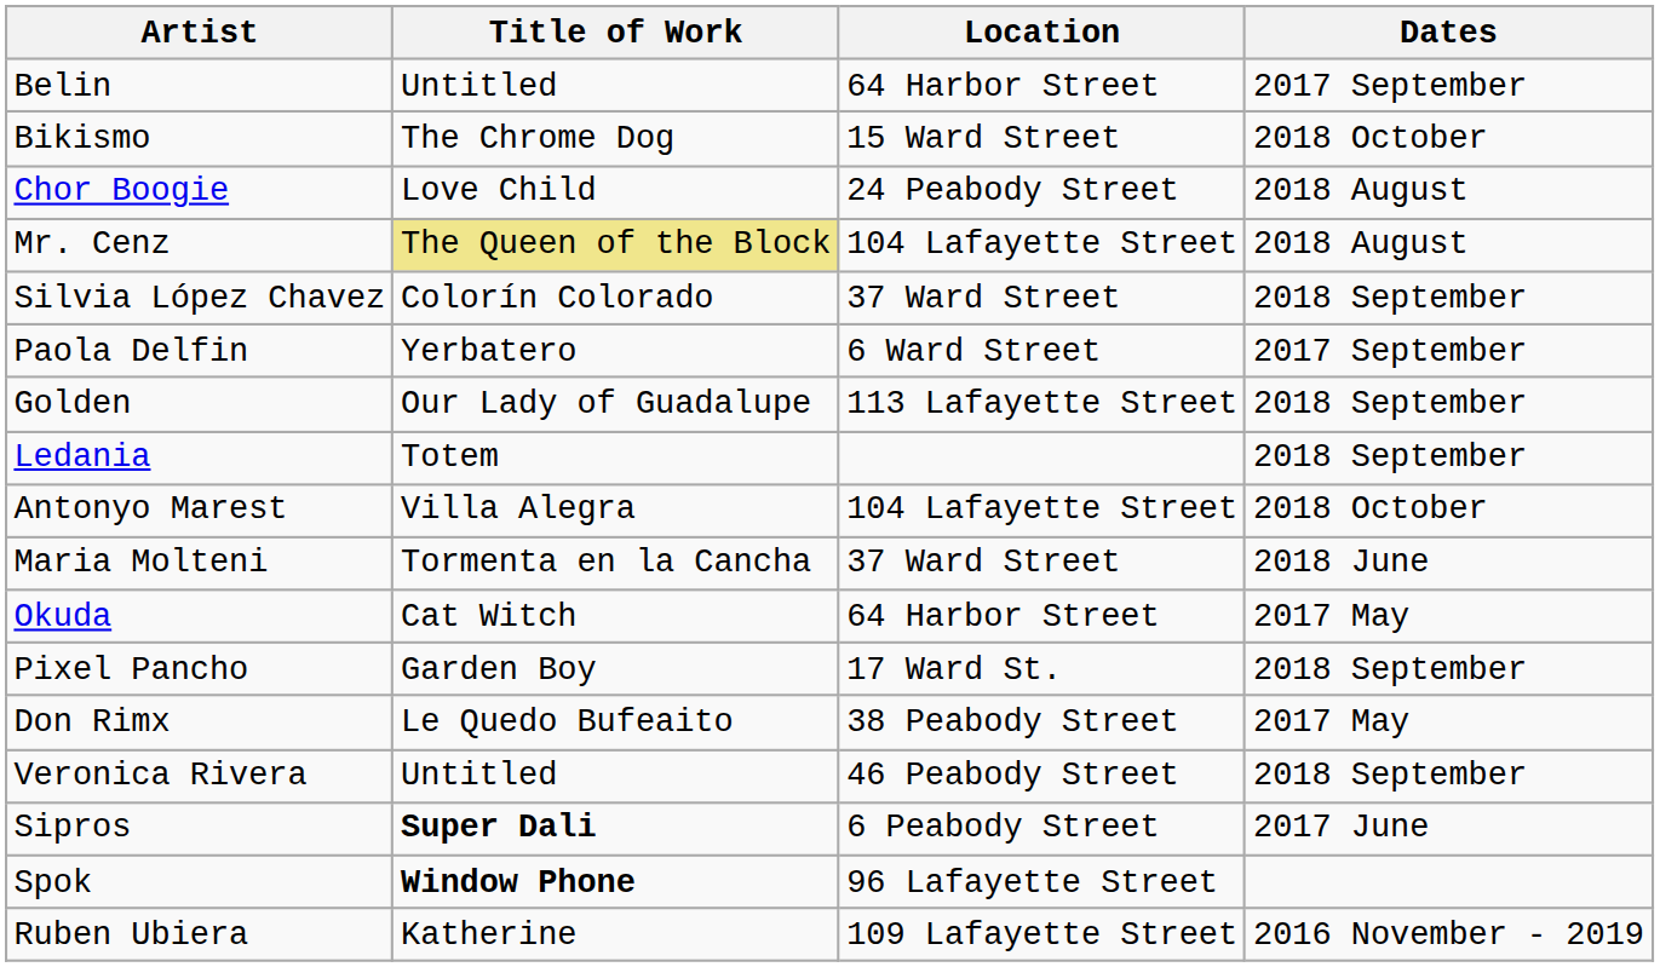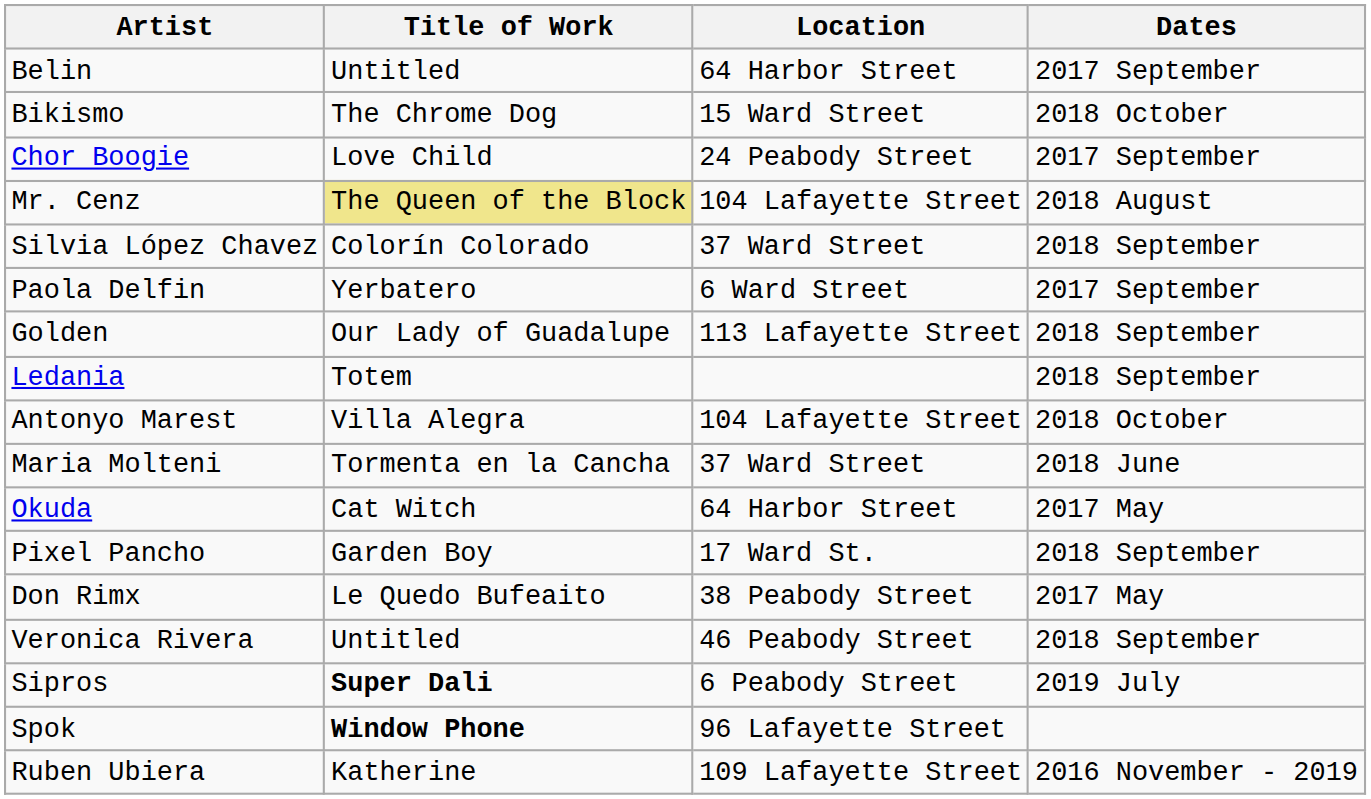 <table class="wikitable">
 <tr>
 <th>Artist</th>
 <th>Title of Work</th>
 <th>Location</th>
 <th>Dates</th>
 </tr>
 <tr>
 <td>Belin</td>
 <td>Untitled</td>
 <td>64 Harbor Street</td>
 <td>2017 September</td>
 </tr>
 <tr>
 <td>Bikismo</td>
 <td>The Chrome Dog</td>
 <td>15 Ward Street</td>
 <td>2018 October</td>
 </tr>
 <tr>
 <td><a href='#'>Chor Boogie</a></td>
 <td>Love Child</td>
 <td>24 Peabody Street</td>
-<td>2018 August</td>
+<td>2017 September</td>
 </tr>
 <tr>
 <td>Mr. Cenz</td>
 <td style="background: khaki;">The Queen of the Block</td>
 <td>104 Lafayette Street</td>
 <td>2018 August</td>
 </tr>
 <tr>
 <td>Silvia López Chavez</td>
 <td>Colorín Colorado</td>
 <td>37 Ward Street</td>
 <td>2018 September</td>
 </tr>
 <tr>
 <td>Paola Delfin</td>
 <td>Yerbatero</td>
 <td>6 Ward Street</td>
 <td>2017 September</td>
 </tr>
 <tr>
 <td>Golden</td>
 <td>Our Lady of Guadalupe</td>
 <td>113 Lafayette Street</td>
 <td>2018 September</td>
 </tr>
 <tr>
 <td><a href='#'>Ledania</a></td>
 <td>Totem</td>
 <td></td>
 <td>2018 September</td>
 </tr>
 <tr>
 <td>Antonyo Marest</td>
 <td>Villa Alegra</td>
 <td>104 Lafayette Street</td>
 <td>2018 October</td>
 </tr>
 <tr>
 <td>Maria Molteni</td>
 <td>Tormenta en la Cancha</td>
 <td>37 Ward Street</td>
 <td>2018 June</td>
 </tr>
 <tr>
 <td><a href='#'>Okuda</a></td>
 <td>Cat Witch</td>
 <td>64 Harbor Street</td>
 <td>2017 May</td>
 </tr>
 <tr>
 <td>Pixel Pancho</td>
 <td>Garden Boy</td>
 <td>17 Ward St.</td>
 <td>2018 September</td>
 </tr>
 <tr>
 <td>Don Rimx</td>
 <td>Le Quedo Bufeaito</td>
 <td>38 Peabody Street</td>
 <td>2017 May</td>
 </tr>
 <tr>
 <td>Veronica Rivera</td>
 <td>Untitled</td>
 <td>46 Peabody Street</td>
 <td>2018 September</td>
 </tr>
 <tr>
 <td>Sipros</td>
 <td><strong>Super Dali</strong></td>
 <td>6 Peabody Street</td>
-<td>2017 June</td>
+<td>2019 July</td>
 </tr>
 <tr>
 <td>Spok</td>
 <td><strong>Window Phone</strong></td>
 <td>96 Lafayette Street</td>
 <td></td>
 </tr>
 <tr>
 <td>Ruben Ubiera</td>
 <td>Katherine</td>
 <td>109 Lafayette Street</td>
 <td>2016 November - 2019</td>
 </tr>
 </table>
